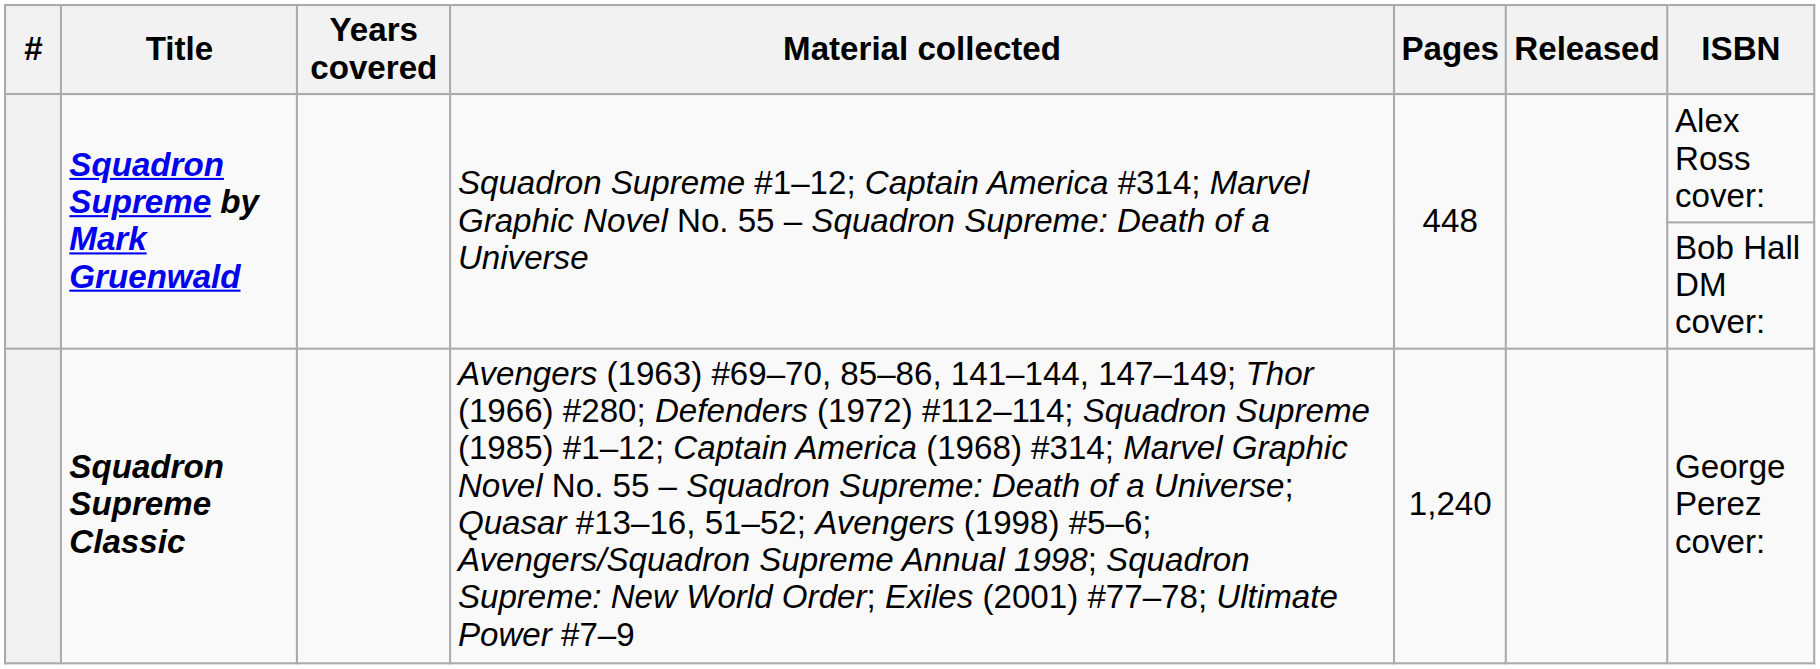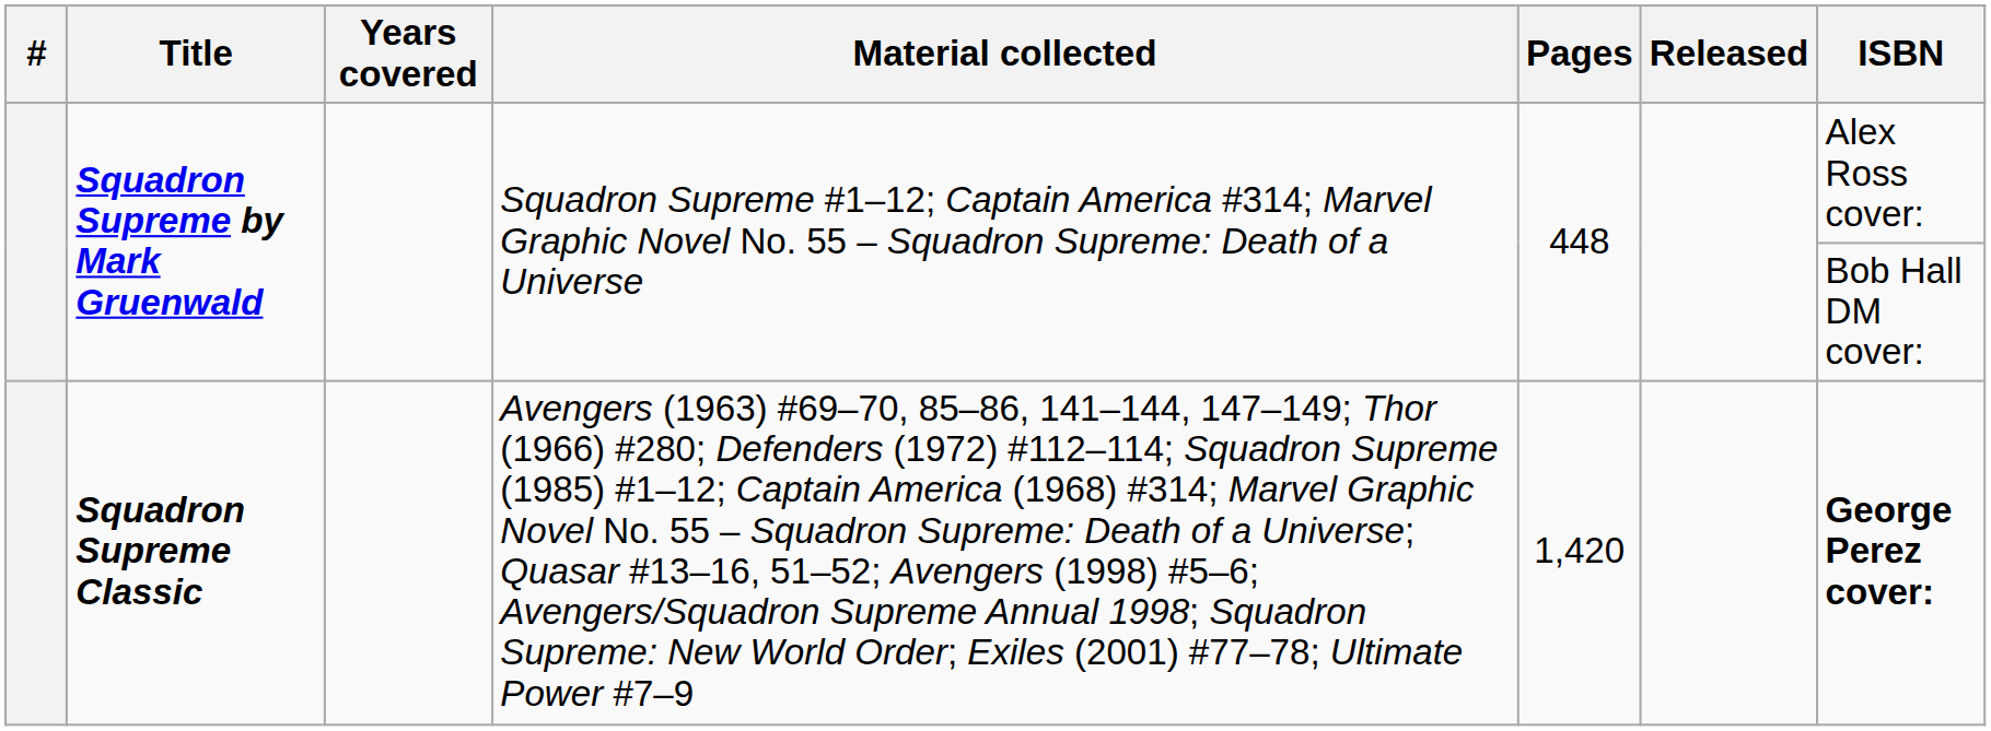 <table class="wikitable sortable" width="99%">
 <tr>
 <th class="unsortable" width="20px">#</th>
 <th>Title</th>
 <th>Years covered</th>
 <th class="unsortable">Material collected</th>
 <th>Pages</th>
 <th>Released</th>
 <th class="unsortable">ISBN</th>
 </tr>
 <tr>
 <th rowspan="2" style="background-color: light grey;"></th>
 <td rowspan="2"><strong><em><a href='#'>Squadron Supreme</a> by <a href='#'>Mark Gruenwald</a></em></strong></td>
 <td rowspan="2"></td>
 <td rowspan="2"><em>Squadron Supreme</em> #1–12; <em>Captain America</em> #314; <em>Marvel Graphic Novel</em> No. 55 – <em>Squadron Supreme: Death of a Universe</em></td>
 <td rowspan="2" style="text-align: center;">448</td>
 <td rowspan="2"></td>
 <td>Alex Ross cover: </td>
 </tr>
 <tr>
 <td>Bob Hall DM cover: </td>
 </tr>
 <tr>
 <th style="background-color: light grey;"></th>
 <td><strong><em>Squadron Supreme Classic</em></strong></td>
 <td></td>
 <td><em>Avengers</em> (1963) #69–70, 85–86, 141–144, 147–149; <em>Thor</em> (1966) #280; <em>Defenders</em> (1972) #112–114; <em>Squadron Supreme</em> (1985) #1–12; <em>Captain America</em> (1968) #314; <em>Marvel Graphic Novel</em> No. 55 – <em>Squadron Supreme: Death of a Universe</em>; <em>Quasar</em> #13–16, 51–52; <em>Avengers</em> (1998) #5–6; <em>Avengers/Squadron Supreme Annual 1998</em>; <em>Squadron Supreme: New World Order</em>; <em>Exiles</em> (2001) #77–78; <em>Ultimate Power</em> #7–9</td>
-<td style="text-align: center;">1,240</td>
+<td style="text-align: center;">1,420</td>
 <td></td>
-<td>George Perez cover: </td>
+<td><strong>George Perez cover: </strong></td>
 </tr>
 </table>
